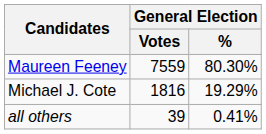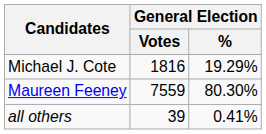 <table class=wikitable>
 <tr>
 <th colspan=1 rowspan=2><strong>Candidates</strong></th>
 <th colspan=2><strong>General Election</strong></th>
 </tr>
 <tr>
 <th>Votes</th>
 <th>%</th>
 </tr>
 <tr>
+<td>Michael J. Cote</td>
+<td align="right">1816</td>
+<td align="right">19.29%</td>
+</tr>
+<tr>
 <td><a href='#'>Maureen Feeney</a></td>
 <td align="right">7559</td>
 <td align="right">80.30%</td>
-</tr>
-<tr>
-<td>Michael J. Cote</td>
-<td align="right">1816</td>
-<td align="right">19.29%</td>
 </tr>
 <tr>
 <td><em>all others</em></td>
 <td align="right">39</td>
 <td align="right">0.41%</td>
 </tr>
 </table>
